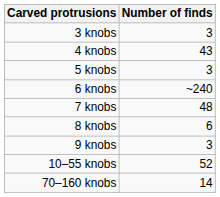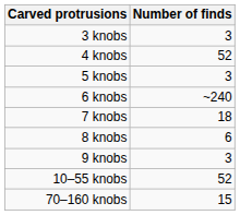 <table style="text-align:right;vertical-align:bottom;" class="wikitable">
 <tr style="text-align:right;">
 <th>Carved protrusions</th>
 <th>Number of finds</th>
 </tr>
 <tr>
 <td>3 knobs</td>
 <td>3</td>
 </tr>
 <tr>
 <td>4 knobs</td>
-<td>43</td>
+<td>52</td>
 </tr>
 <tr>
 <td>5 knobs</td>
 <td>3</td>
 </tr>
 <tr>
 <td>6 knobs</td>
 <td>~240</td>
 </tr>
 <tr>
 <td>7 knobs</td>
-<td>48</td>
+<td>18</td>
 </tr>
 <tr>
 <td>8 knobs</td>
 <td>6</td>
 </tr>
 <tr>
 <td>9 knobs</td>
 <td>3</td>
 </tr>
 <tr>
 <td>10–55 knobs</td>
 <td>52</td>
 </tr>
 <tr>
 <td>70–160 knobs</td>
-<td>14</td>
+<td>15</td>
 </tr>
 </table>
